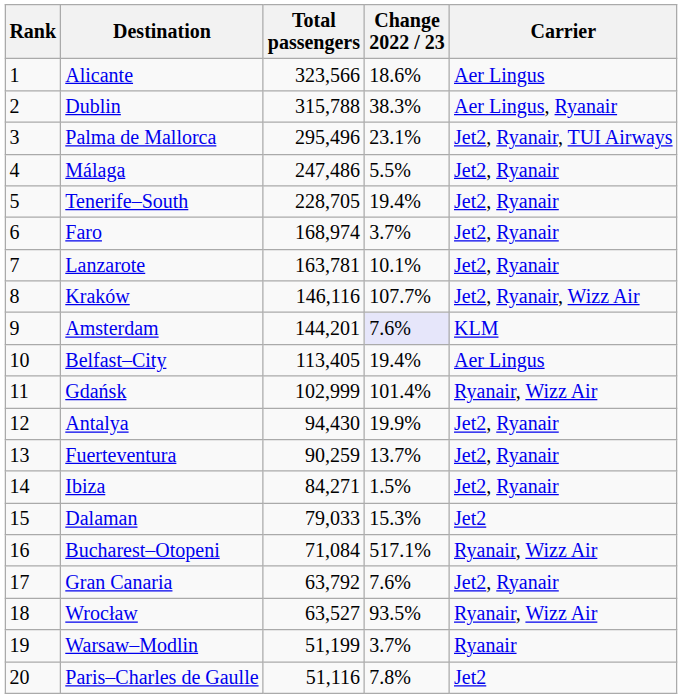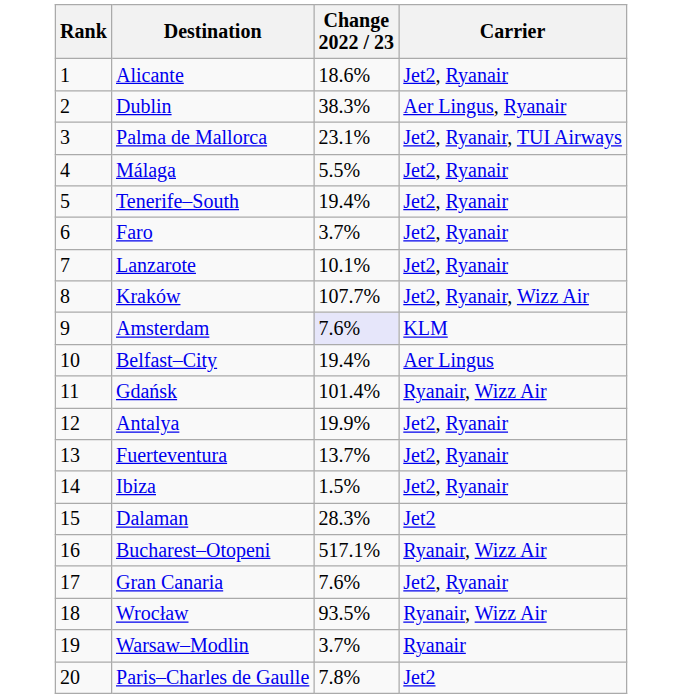 <table class="wikitable sortable"  style="margin:1em auto;">
 <tr>
 <th>Rank</th>
 <th>Destination</th>
-<th>Total <br>passengers</th>
 <th>Change<br>2022 / 23</th>
 <th>Carrier</th>
 </tr>
 <tr>
 <td>1</td>
 <td><a href='#'>Alicante</a></td>
-<td align='right'>323,566</td>
 <td> 18.6%</td>
-<td><a href='#'>Aer Lingus</a></td>
+<td><a href='#'>Jet2</a>, <a href='#'>Ryanair</a></td>
 </tr>
 <tr>
 <td>2</td>
 <td><a href='#'>Dublin</a></td>
-<td align='right'>315,788</td>
 <td> 38.3%</td>
 <td><a href='#'>Aer Lingus</a>, <a href='#'>Ryanair</a></td>
 </tr>
 <tr>
 <td>3</td>
 <td><a href='#'>Palma de Mallorca</a></td>
-<td align='right'>295,496</td>
 <td> 23.1%</td>
 <td><a href='#'>Jet2</a>, <a href='#'>Ryanair</a>, <a href='#'>TUI Airways</a></td>
 </tr>
 <tr>
 <td>4</td>
 <td><a href='#'>Málaga</a></td>
-<td align='right'>247,486</td>
 <td> 5.5%</td>
 <td><a href='#'>Jet2</a>, <a href='#'>Ryanair</a></td>
 </tr>
 <tr>
 <td>5</td>
 <td><a href='#'>Tenerife–South</a></td>
-<td align='right'>228,705</td>
 <td> 19.4%</td>
 <td><a href='#'>Jet2</a>, <a href='#'>Ryanair</a></td>
 </tr>
 <tr>
 <td>6</td>
 <td><a href='#'>Faro</a></td>
-<td align='right'>168,974</td>
 <td> 3.7%</td>
 <td><a href='#'>Jet2</a>, <a href='#'>Ryanair</a></td>
 </tr>
 <tr>
 <td>7</td>
 <td><a href='#'>Lanzarote</a></td>
-<td align='right'>163,781</td>
 <td> 10.1%</td>
 <td><a href='#'>Jet2</a>, <a href='#'>Ryanair</a></td>
 </tr>
 <tr>
 <td>8</td>
 <td><a href='#'>Kraków</a></td>
-<td align='right'>146,116</td>
 <td> 107.7%</td>
 <td><a href='#'>Jet2</a>, <a href='#'>Ryanair</a>, <a href='#'>Wizz Air</a></td>
 </tr>
 <tr>
 <td>9</td>
 <td><a href='#'>Amsterdam</a></td>
-<td align='right'>144,201</td>
 <td style="background: lavender;"> 7.6%</td>
 <td><a href='#'>KLM</a></td>
 </tr>
 <tr>
 <td>10</td>
 <td><a href='#'>Belfast–City</a></td>
-<td align='right'>113,405</td>
 <td> 19.4%</td>
 <td><a href='#'>Aer Lingus</a></td>
 </tr>
 <tr>
 <td>11</td>
 <td><a href='#'>Gdańsk</a></td>
-<td align='right'>102,999</td>
 <td> 101.4%</td>
 <td><a href='#'>Ryanair</a>, <a href='#'>Wizz Air</a></td>
 </tr>
 <tr>
 <td>12</td>
 <td><a href='#'>Antalya</a></td>
-<td align='right'>94,430</td>
 <td> 19.9%</td>
 <td><a href='#'>Jet2</a>, <a href='#'>Ryanair</a></td>
 </tr>
 <tr>
 <td>13</td>
 <td><a href='#'>Fuerteventura</a></td>
-<td align='right'>90,259</td>
 <td> 13.7%</td>
 <td><a href='#'>Jet2</a>, <a href='#'>Ryanair</a></td>
 </tr>
 <tr>
 <td>14</td>
 <td><a href='#'>Ibiza</a></td>
-<td align='right'>84,271</td>
 <td> 1.5%</td>
 <td><a href='#'>Jet2</a>, <a href='#'>Ryanair</a></td>
 </tr>
 <tr>
 <td>15</td>
 <td><a href='#'>Dalaman</a></td>
-<td align='right'>79,033</td>
-<td> 15.3%</td>
+<td> 28.3%</td>
 <td><a href='#'>Jet2</a></td>
 </tr>
 <tr>
 <td>16</td>
 <td><a href='#'>Bucharest–Otopeni</a></td>
-<td align='right'>71,084</td>
 <td> 517.1%</td>
 <td><a href='#'>Ryanair</a>, <a href='#'>Wizz Air</a></td>
 </tr>
 <tr>
 <td>17</td>
 <td><a href='#'>Gran Canaria</a></td>
-<td align='right'>63,792</td>
 <td> 7.6%</td>
 <td><a href='#'>Jet2</a>, <a href='#'>Ryanair</a></td>
 </tr>
 <tr>
 <td>18</td>
 <td><a href='#'>Wrocław</a></td>
-<td align='right'>63,527</td>
 <td> 93.5%</td>
 <td><a href='#'>Ryanair</a>, <a href='#'>Wizz Air</a></td>
 </tr>
 <tr>
 <td>19</td>
 <td><a href='#'>Warsaw–Modlin</a></td>
-<td align='right'>51,199</td>
 <td> 3.7%</td>
 <td><a href='#'>Ryanair</a></td>
 </tr>
 <tr>
 <td>20</td>
 <td><a href='#'>Paris–Charles de Gaulle</a></td>
-<td align='right'>51,116</td>
 <td> 7.8%</td>
 <td><a href='#'>Jet2</a></td>
 </tr>
 </table>
